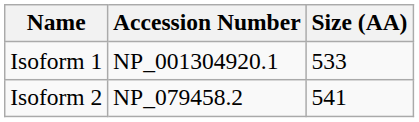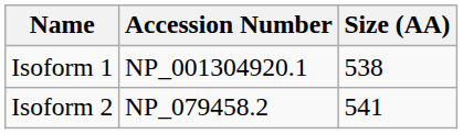 <table class="wikitable">
 <tr>
 <th>Name</th>
 <th>Accession Number</th>
 <th>Size (AA)</th>
 </tr>
 <tr>
 <td>Isoform 1</td>
 <td>NP_001304920.1</td>
-<td>533</td>
+<td>538</td>
 </tr>
 <tr>
 <td>Isoform 2</td>
 <td>NP_079458.2</td>
 <td>541</td>
 </tr>
 </table>
